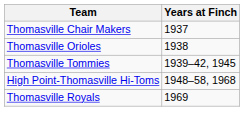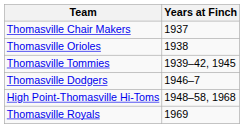 <table class="wikitable" border="1">
 <tr>
 <th>Team</th>
 <th>Years at Finch</th>
 </tr>
 <tr>
 <td><a href='#'>Thomasville Chair Makers</a></td>
 <td>1937</td>
 </tr>
 <tr>
 <td><a href='#'>Thomasville Orioles</a></td>
 <td>1938</td>
 </tr>
 <tr>
 <td><a href='#'>Thomasville Tommies</a></td>
 <td>1939–42, 1945</td>
 </tr>
 <tr>
+<td><a href='#'>Thomasville Dodgers</a></td>
+<td>1946–7</td>
+</tr>
+<tr>
 <td><a href='#'>High Point-Thomasville Hi-Toms</a></td>
 <td>1948–58, 1968</td>
 </tr>
 <tr>
 <td><a href='#'>Thomasville Royals</a></td>
 <td>1969</td>
 </tr>
 </table>
